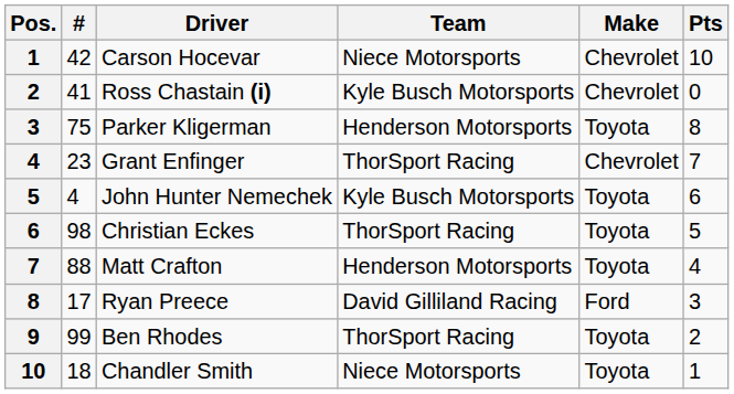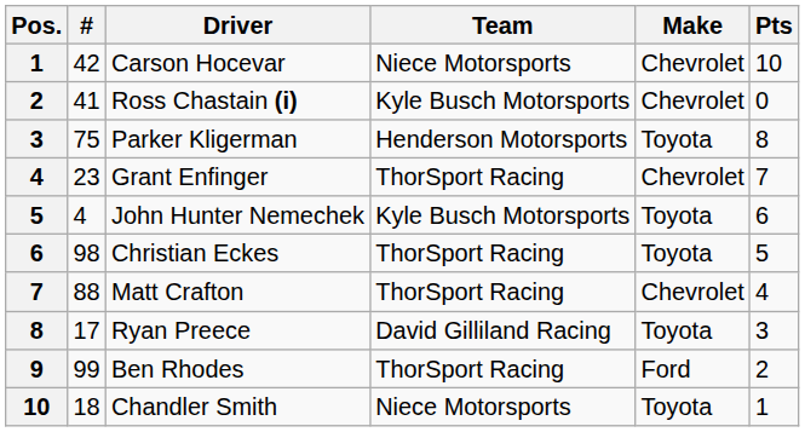 <table class="wikitable" style="font-size:95%">
 <tr>
 <th>Pos.</th>
 <th>#</th>
 <th>Driver</th>
 <th>Team</th>
 <th>Make</th>
 <th>Pts</th>
 </tr>
 <tr>
 <th>1</th>
 <td>42</td>
 <td>Carson Hocevar</td>
 <td>Niece Motorsports</td>
 <td>Chevrolet</td>
 <td>10</td>
 </tr>
 <tr>
 <th>2</th>
 <td>41</td>
 <td>Ross Chastain <strong>(i)</strong></td>
 <td>Kyle Busch Motorsports</td>
 <td>Chevrolet</td>
 <td>0</td>
 </tr>
 <tr>
 <th>3</th>
 <td>75</td>
 <td>Parker Kligerman</td>
 <td>Henderson Motorsports</td>
 <td>Toyota</td>
 <td>8</td>
 </tr>
 <tr>
 <th>4</th>
 <td>23</td>
 <td>Grant Enfinger</td>
 <td>ThorSport Racing</td>
 <td>Chevrolet</td>
 <td>7</td>
 </tr>
 <tr>
 <th>5</th>
 <td>4</td>
 <td>John Hunter Nemechek</td>
 <td>Kyle Busch Motorsports</td>
 <td>Toyota</td>
 <td>6</td>
 </tr>
 <tr>
 <th>6</th>
 <td>98</td>
 <td>Christian Eckes</td>
 <td>ThorSport Racing</td>
 <td>Toyota</td>
 <td>5</td>
 </tr>
 <tr>
 <th>7</th>
 <td>88</td>
 <td>Matt Crafton</td>
-<td>Henderson Motorsports</td>
-<td>Toyota</td>
+<td>ThorSport Racing</td>
+<td>Chevrolet</td>
 <td>4</td>
 </tr>
 <tr>
 <th>8</th>
 <td>17</td>
 <td>Ryan Preece</td>
 <td>David Gilliland Racing</td>
-<td>Ford</td>
+<td>Toyota</td>
 <td>3</td>
 </tr>
 <tr>
 <th>9</th>
 <td>99</td>
 <td>Ben Rhodes</td>
 <td>ThorSport Racing</td>
-<td>Toyota</td>
+<td>Ford</td>
 <td>2</td>
 </tr>
 <tr>
 <th>10</th>
 <td>18</td>
 <td>Chandler Smith</td>
 <td>Niece Motorsports</td>
 <td>Toyota</td>
 <td>1</td>
 </tr>
 </table>
